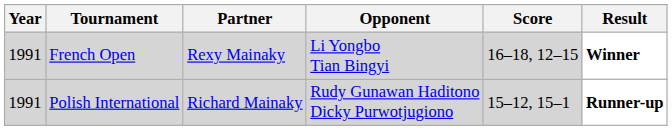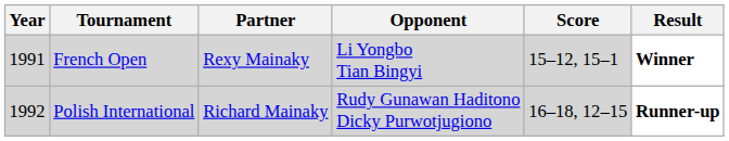 <table class="sortable wikitable" style="font-size: 90%;">
 <tr>
 <th>Year</th>
 <th>Tournament</th>
 <th>Partner</th>
 <th>Opponent</th>
 <th>Score</th>
 <th>Result</th>
 </tr>
 <tr style="background:#D5D5D5">
 <td align="center">1991</td>
 <td align="left"><a href='#'>French Open</a></td>
 <td align="left"> <a href='#'>Rexy Mainaky</a></td>
 <td align="left"> <a href='#'>Li Yongbo</a> <br>  <a href='#'>Tian Bingyi</a></td>
-<td align="left">16–18, 12–15</td>
+<td align="left">15–12, 15–1</td>
 <td style="text-align:left; background:white"> <strong>Winner</strong></td>
 </tr>
 <tr style="background:#D5D5D5">
-<td align="center">1991</td>
+<td align="center">1992</td>
 <td align="left"><a href='#'>Polish International</a></td>
 <td align="left"> <a href='#'>Richard Mainaky</a></td>
 <td align="left"> <a href='#'>Rudy Gunawan Haditono</a> <br>  <a href='#'>Dicky Purwotjugiono</a></td>
-<td align="left">15–12, 15–1</td>
+<td align="left">16–18, 12–15</td>
 <td style="text-align:left; background:white"> <strong>Runner-up</strong></td>
 </tr>
 </table>
